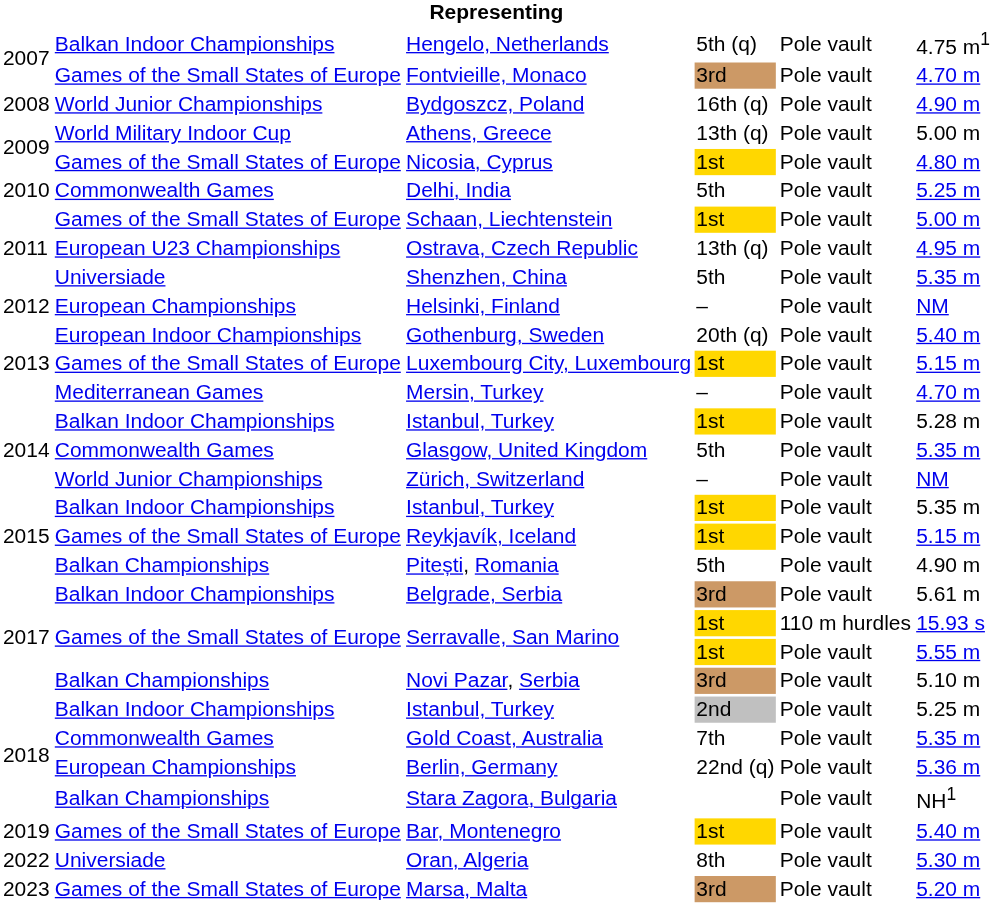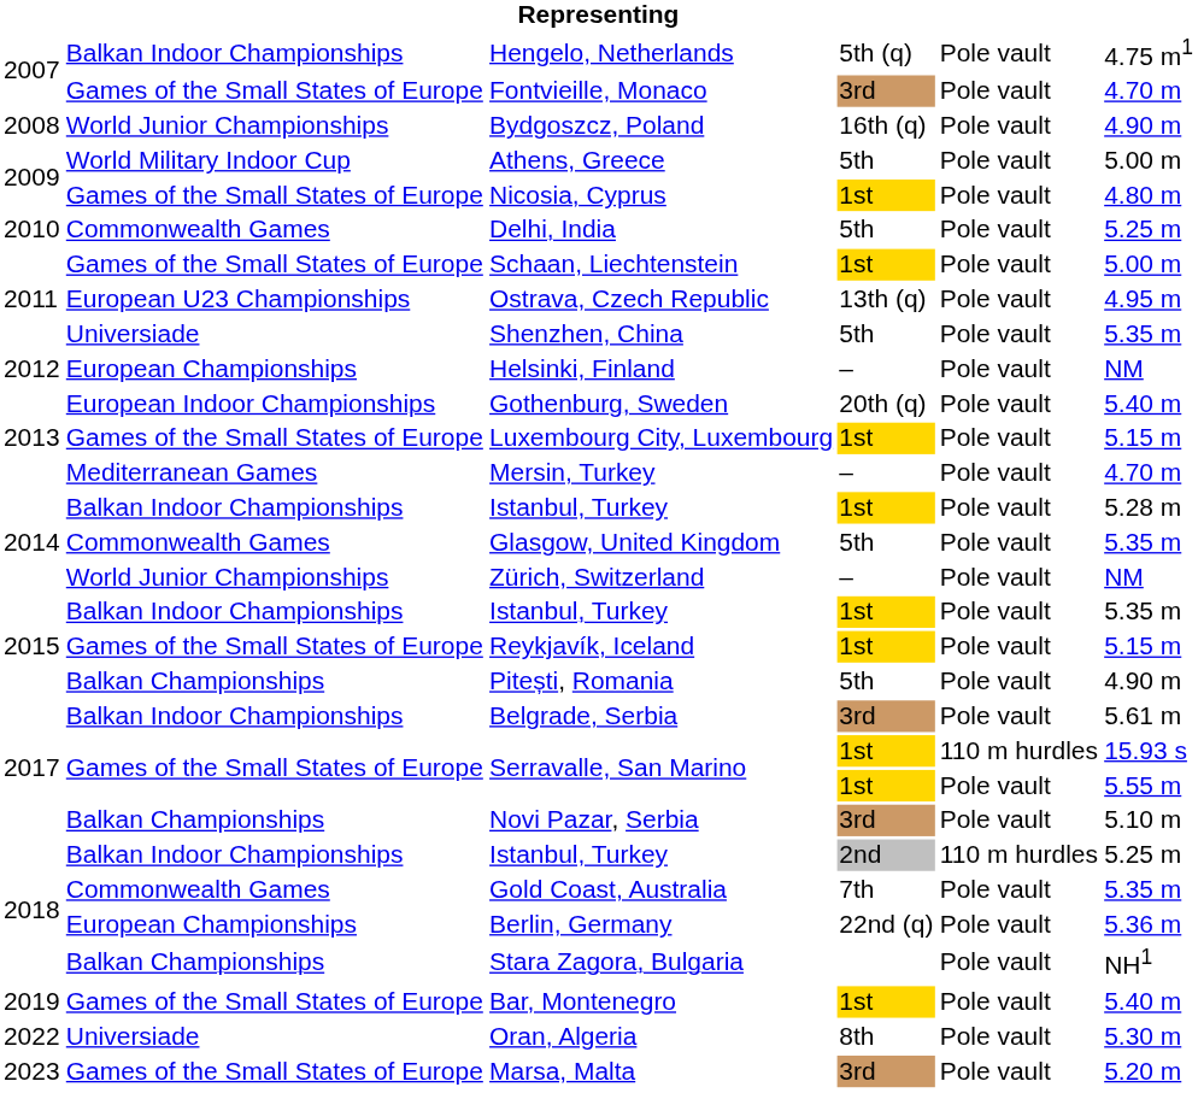 <table>
 <tr>
 <th colspan="6">Representing </th>
 </tr>
 <tr>
 <td rowspan=2>2007</td>
 <td><a href='#'>Balkan Indoor Championships</a></td>
 <td><a href='#'>Hengelo, Netherlands</a></td>
 <td>5th (q)</td>
 <td>Pole vault</td>
 <td>4.75 m<sup>1</sup></td>
 </tr>
 <tr>
 <td><a href='#'>Games of the Small States of Europe</a></td>
 <td><a href='#'>Fontvieille, Monaco</a></td>
 <td bgcolor=cc9966>3rd</td>
 <td>Pole vault</td>
 <td><a href='#'>4.70 m</a></td>
 </tr>
 <tr>
 <td>2008</td>
 <td><a href='#'>World Junior Championships</a></td>
 <td><a href='#'>Bydgoszcz, Poland</a></td>
 <td>16th (q)</td>
 <td>Pole vault</td>
 <td><a href='#'>4.90 m</a></td>
 </tr>
 <tr>
 <td rowspan=2>2009</td>
 <td><a href='#'>World Military Indoor Cup</a></td>
 <td><a href='#'>Athens, Greece</a></td>
-<td>13th (q)</td>
+<td>5th</td>
 <td>Pole vault</td>
 <td>5.00 m</td>
 </tr>
 <tr>
 <td><a href='#'>Games of the Small States of Europe</a></td>
 <td><a href='#'>Nicosia, Cyprus</a></td>
 <td bgcolor=gold>1st</td>
 <td>Pole vault</td>
 <td><a href='#'>4.80 m</a></td>
 </tr>
 <tr>
 <td>2010</td>
 <td><a href='#'>Commonwealth Games</a></td>
 <td><a href='#'>Delhi, India</a></td>
 <td>5th</td>
 <td>Pole vault</td>
 <td><a href='#'>5.25 m</a></td>
 </tr>
 <tr>
 <td rowspan=3>2011</td>
 <td><a href='#'>Games of the Small States of Europe</a></td>
 <td><a href='#'>Schaan, Liechtenstein</a></td>
 <td bgcolor=gold>1st</td>
 <td>Pole vault</td>
 <td><a href='#'>5.00 m</a></td>
 </tr>
 <tr>
 <td><a href='#'>European U23 Championships</a></td>
 <td><a href='#'>Ostrava, Czech Republic</a></td>
 <td>13th (q)</td>
 <td>Pole vault</td>
 <td><a href='#'>4.95 m</a></td>
 </tr>
 <tr>
 <td><a href='#'>Universiade</a></td>
 <td><a href='#'>Shenzhen, China</a></td>
 <td>5th</td>
 <td>Pole vault</td>
 <td><a href='#'>5.35 m</a></td>
 </tr>
 <tr>
 <td>2012</td>
 <td><a href='#'>European Championships</a></td>
 <td><a href='#'>Helsinki, Finland</a></td>
 <td>–</td>
 <td>Pole vault</td>
 <td><a href='#'>NM</a></td>
 </tr>
 <tr>
 <td rowspan=3>2013</td>
 <td><a href='#'>European Indoor Championships</a></td>
 <td><a href='#'>Gothenburg, Sweden</a></td>
 <td>20th (q)</td>
 <td>Pole vault</td>
 <td><a href='#'>5.40 m</a></td>
 </tr>
 <tr>
 <td><a href='#'>Games of the Small States of Europe</a></td>
 <td><a href='#'>Luxembourg City, Luxembourg</a></td>
 <td bgcolor=gold>1st</td>
 <td>Pole vault</td>
 <td><a href='#'>5.15 m</a></td>
 </tr>
 <tr>
 <td><a href='#'>Mediterranean Games</a></td>
 <td><a href='#'>Mersin, Turkey</a></td>
 <td>–</td>
 <td>Pole vault</td>
 <td><a href='#'>4.70 m</a></td>
 </tr>
 <tr>
 <td rowspan=3>2014</td>
 <td><a href='#'>Balkan Indoor Championships</a></td>
 <td><a href='#'>Istanbul, Turkey</a></td>
 <td bgcolor=gold>1st</td>
 <td>Pole vault</td>
 <td>5.28 m</td>
 </tr>
 <tr>
 <td><a href='#'>Commonwealth Games</a></td>
 <td><a href='#'>Glasgow, United Kingdom</a></td>
 <td>5th</td>
 <td>Pole vault</td>
 <td><a href='#'>5.35 m</a></td>
 </tr>
 <tr>
 <td><a href='#'>World Junior Championships</a></td>
 <td><a href='#'>Zürich, Switzerland</a></td>
 <td>–</td>
 <td>Pole vault</td>
 <td><a href='#'>NM</a></td>
 </tr>
 <tr>
 <td rowspan="3">2015</td>
 <td><a href='#'>Balkan Indoor Championships</a></td>
 <td><a href='#'>Istanbul, Turkey</a></td>
 <td bgcolor=gold>1st</td>
 <td>Pole vault</td>
 <td>5.35 m</td>
 </tr>
 <tr>
 <td><a href='#'>Games of the Small States of Europe</a></td>
 <td><a href='#'>Reykjavík, Iceland</a></td>
 <td bgcolor=gold>1st</td>
 <td>Pole vault</td>
 <td><a href='#'>5.15 m</a></td>
 </tr>
 <tr>
 <td><a href='#'>Balkan Championships</a></td>
 <td><a href='#'>Pitești</a>, <a href='#'>Romania</a></td>
 <td>5th</td>
 <td>Pole vault</td>
 <td>4.90 m</td>
 </tr>
 <tr>
 <td rowspan=4>2017</td>
 <td><a href='#'>Balkan Indoor Championships</a></td>
 <td><a href='#'>Belgrade, Serbia</a></td>
 <td bgcolor=cc9966>3rd</td>
 <td>Pole vault</td>
 <td>5.61 m</td>
 </tr>
 <tr>
 <td rowspan=2><a href='#'>Games of the Small States of Europe</a></td>
 <td rowspan=2><a href='#'>Serravalle, San Marino</a></td>
 <td bgcolor=gold>1st</td>
 <td>110 m hurdles</td>
 <td><a href='#'>15.93 s</a></td>
 </tr>
 <tr>
 <td bgcolor=gold>1st</td>
 <td>Pole vault</td>
 <td><a href='#'>5.55 m</a></td>
 </tr>
 <tr>
 <td><a href='#'>Balkan Championships</a></td>
 <td><a href='#'>Novi Pazar</a>, <a href='#'>Serbia</a></td>
 <td bgcolor=cc9966>3rd</td>
 <td>Pole vault</td>
 <td>5.10 m</td>
 </tr>
 <tr>
 <td rowspan=4>2018</td>
 <td><a href='#'>Balkan Indoor Championships</a></td>
 <td><a href='#'>Istanbul, Turkey</a></td>
 <td bgcolor=silver>2nd</td>
-<td>Pole vault</td>
+<td>110 m hurdles</td>
 <td>5.25 m</td>
 </tr>
 <tr>
 <td><a href='#'>Commonwealth Games</a></td>
 <td><a href='#'>Gold Coast, Australia</a></td>
 <td>7th</td>
 <td>Pole vault</td>
 <td><a href='#'>5.35 m</a></td>
 </tr>
 <tr>
 <td><a href='#'>European Championships</a></td>
 <td><a href='#'>Berlin, Germany</a></td>
 <td>22nd (q)</td>
 <td>Pole vault</td>
 <td><a href='#'>5.36 m</a></td>
 </tr>
 <tr>
 <td><a href='#'>Balkan Championships</a></td>
 <td><a href='#'>Stara Zagora, Bulgaria</a></td>
 <td></td>
 <td>Pole vault</td>
 <td>NH<sup>1</sup></td>
 </tr>
 <tr>
 <td>2019</td>
 <td><a href='#'>Games of the Small States of Europe</a></td>
 <td><a href='#'>Bar, Montenegro</a></td>
 <td bgcolor=gold>1st</td>
 <td>Pole vault</td>
 <td><a href='#'>5.40 m</a></td>
 </tr>
 <tr>
 <td>2022</td>
 <td><a href='#'>Universiade</a></td>
 <td><a href='#'>Oran, Algeria</a></td>
 <td>8th</td>
 <td>Pole vault</td>
 <td><a href='#'>5.30 m</a></td>
 </tr>
 <tr>
 <td>2023</td>
 <td><a href='#'>Games of the Small States of Europe</a></td>
 <td><a href='#'>Marsa, Malta</a></td>
 <td bgcolor=cc9966>3rd</td>
 <td>Pole vault</td>
 <td><a href='#'>5.20 m</a></td>
 </tr>
 </table>
